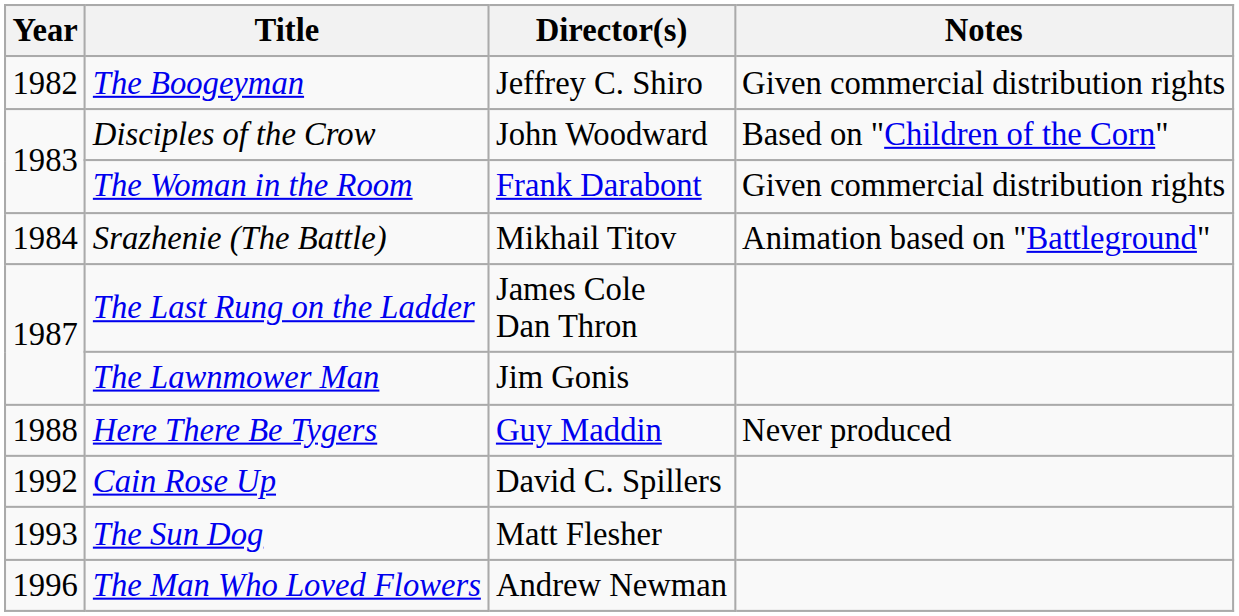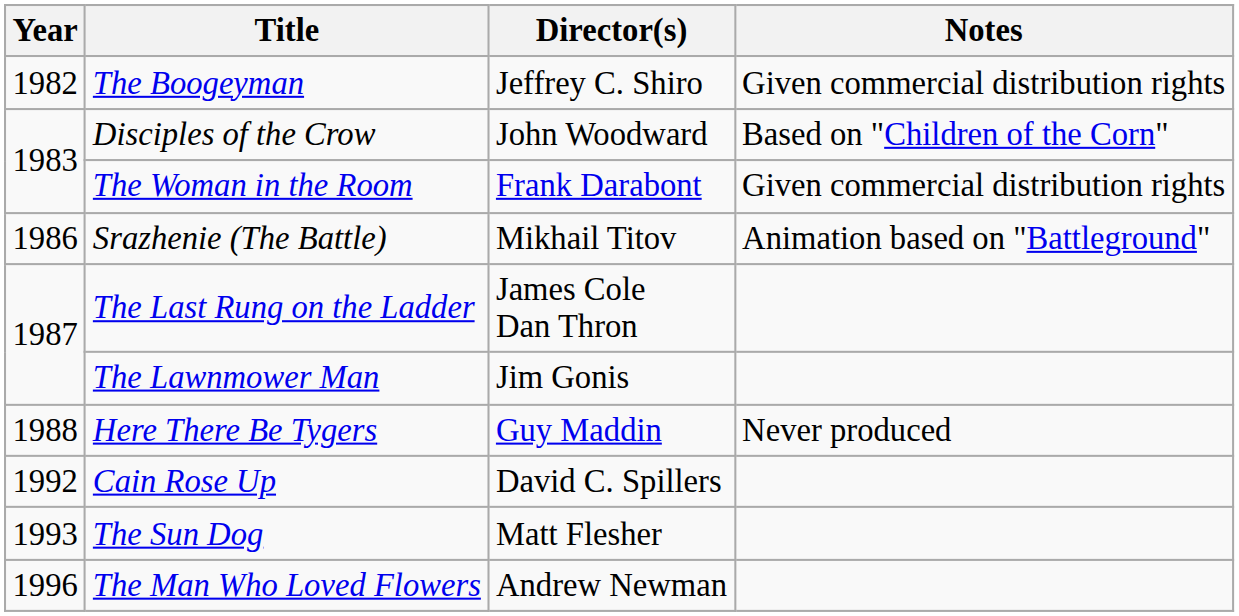 <table class="wikitable sortable">
 <tr>
 <th>Year</th>
 <th>Title</th>
 <th>Director(s)</th>
 <th class="unsortable">Notes</th>
 </tr>
 <tr>
 <td>1982</td>
 <td><em><a href='#'>The Boogeyman</a></em></td>
 <td>Jeffrey C. Shiro</td>
 <td>Given commercial distribution rights</td>
 </tr>
 <tr>
 <td rowspan="2">1983</td>
 <td><em>Disciples of the Crow</em></td>
 <td>John Woodward</td>
 <td>Based on "<a href='#'>Children of the Corn</a>"</td>
 </tr>
 <tr>
 <td><em><a href='#'>The Woman in the Room</a></em></td>
 <td><a href='#'>Frank Darabont</a></td>
 <td>Given commercial distribution rights</td>
 </tr>
 <tr>
-<td>1984</td>
+<td>1986</td>
 <td><em>Srazhenie (The Battle)</em></td>
 <td>Mikhail Titov</td>
 <td>Animation based on "<a href='#'>Battleground</a>"</td>
 </tr>
 <tr>
 <td rowspan="2">1987</td>
 <td><em><a href='#'>The Last Rung on the Ladder</a></em></td>
 <td>James Cole<br>Dan Thron</td>
 <td></td>
 </tr>
 <tr>
 <td><em><a href='#'>The Lawnmower Man</a></em></td>
 <td>Jim Gonis</td>
 <td></td>
 </tr>
 <tr>
 <td>1988</td>
 <td><em><a href='#'>Here There Be Tygers</a></em></td>
 <td><a href='#'>Guy Maddin</a></td>
 <td>Never produced</td>
 </tr>
 <tr>
 <td>1992</td>
 <td><em><a href='#'>Cain Rose Up</a></em></td>
 <td>David C. Spillers</td>
 <td></td>
 </tr>
 <tr>
 <td>1993</td>
 <td><em><a href='#'>The Sun Dog</a></em></td>
 <td>Matt Flesher</td>
 <td></td>
 </tr>
 <tr>
 <td>1996</td>
 <td><em><a href='#'>The Man Who Loved Flowers</a></em></td>
 <td>Andrew Newman</td>
 <td></td>
 </tr>
 </table>
